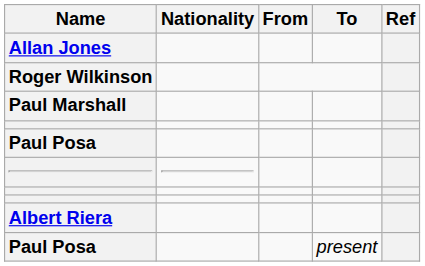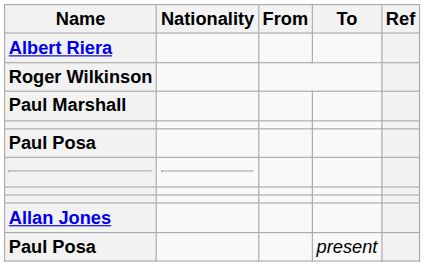 <table class="wikitable sortable" style="text-align:center">
 <tr>
 <th scope="col">Name</th>
 <th scope="col">Nationality</th>
 <th scope="col">From</th>
 <th scope="col">To</th>
 <th scope="col" class="unsortable">Ref</th>
 </tr>
 <tr>
-<th scope=row style=text-align:left><a href='#'>Allan Jones</a></th>
+<th scope=row style=text-align:left><a href='#'>Albert Riera</a></th>
 <td align=left></td>
 <td></td>
 <td></td>
 <th></th>
 </tr>
 <tr>
 <th scope=row style="text-align:left">Roger Wilkinson</th>
 <td align=left></td>
 <td colspan=2></td>
 <th></th>
 </tr>
 <tr>
 <th scope=row style="text-align:left">Paul Marshall</th>
 <td align=left></td>
 <td></td>
 <td></td>
 <th></th>
 </tr>
 <tr>
 <th scope=row style=text-align:left></th>
 <td align=left></td>
 <td></td>
 <td></td>
 <th></th>
 </tr>
 <tr>
 <th scope=row style="text-align:left">Paul Posa</th>
 <td align=left></td>
 <td></td>
 <td></td>
 <th></th>
 </tr>
 <tr>
 <th scope=row style="text-align:left"><hr></th>
 <td align=left><hr></td>
 <td></td>
 <td></td>
 <th></th>
 </tr>
 <tr>
 <th scope=row style=text-align:left></th>
 <td align=left></td>
 <td></td>
 <td></td>
 <th></th>
 </tr>
 <tr>
 <th scope=row style="text-align:left"></th>
 <td align=left></td>
 <td></td>
 <td></td>
 <th></th>
 </tr>
 <tr>
-<th scope=row style=text-align:left><a href='#'>Albert Riera</a></th>
+<th scope=row style=text-align:left><a href='#'>Allan Jones</a></th>
 <td align=left></td>
 <td></td>
 <td></td>
 <th></th>
 </tr>
 <tr>
 <th scope=row style="text-align:left">Paul Posa</th>
 <td align=left></td>
 <td></td>
 <td><em>present</em></td>
 <th></th>
 </tr>
 </table>
